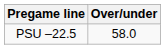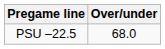 <table class="wikitable">
 <tr align="center">
 <th style=>Pregame line</th>
 <th style=>Over/under</th>
 </tr>
 <tr align="center">
 <td>PSU –22.5</td>
-<td>58.0</td>
+<td>68.0</td>
 </tr>
 </table>
